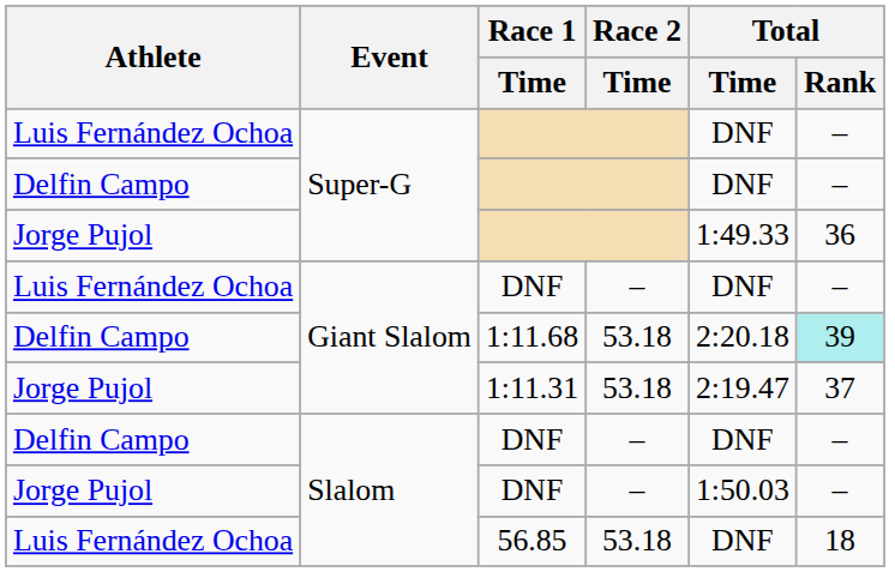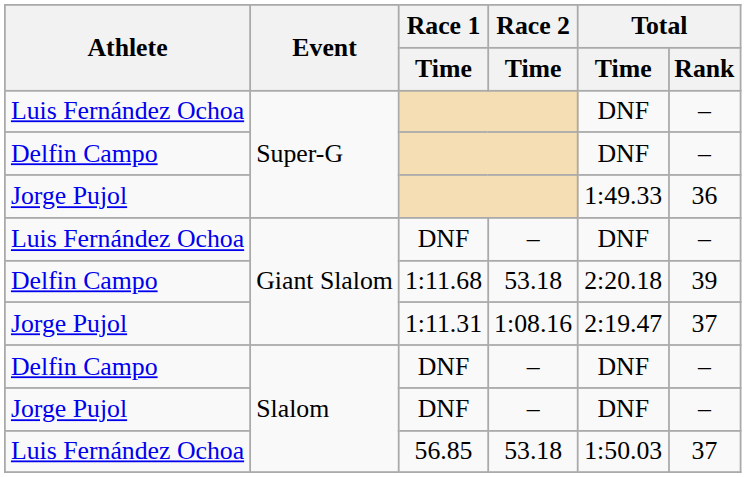 <table class="wikitable" style="font-size:90%">
 <tr>
 <th rowspan="2">Athlete</th>
 <th rowspan="2">Event</th>
 <th>Race 1</th>
 <th>Race 2</th>
 <th colspan="2">Total</th>
 </tr>
 <tr>
 <th>Time</th>
 <th>Time</th>
 <th>Time</th>
 <th>Rank</th>
 </tr>
 <tr>
 <td><a href='#'>Luis Fernández Ochoa</a></td>
 <td rowspan="3">Super-G</td>
 <td colspan="2" bgcolor="wheat"></td>
 <td align="center">DNF</td>
 <td align="center">–</td>
 </tr>
 <tr>
 <td><a href='#'>Delfin Campo</a></td>
 <td colspan="2" bgcolor="wheat"></td>
 <td align="center">DNF</td>
 <td align="center">–</td>
 </tr>
 <tr>
 <td><a href='#'>Jorge Pujol</a></td>
 <td colspan="2" bgcolor="wheat"></td>
 <td align="center">1:49.33</td>
 <td align="center">36</td>
 </tr>
 <tr>
 <td><a href='#'>Luis Fernández Ochoa</a></td>
 <td rowspan="3">Giant Slalom</td>
 <td align="center">DNF</td>
 <td align="center">–</td>
 <td align="center">DNF</td>
 <td align="center">–</td>
 </tr>
 <tr>
 <td><a href='#'>Delfin Campo</a></td>
 <td align="center">1:11.68</td>
 <td align="center">53.18</td>
 <td align="center">2:20.18</td>
-<td align="center" style="background: paleturquoise;">39</td>
+<td align="center">39</td>
 </tr>
 <tr>
 <td><a href='#'>Jorge Pujol</a></td>
 <td align="center">1:11.31</td>
-<td align="center">53.18</td>
+<td align="center">1:08.16</td>
 <td align="center">2:19.47</td>
 <td align="center">37</td>
 </tr>
 <tr>
 <td><a href='#'>Delfin Campo</a></td>
 <td rowspan="3">Slalom</td>
 <td align="center">DNF</td>
 <td align="center">–</td>
 <td align="center">DNF</td>
 <td align="center">–</td>
 </tr>
 <tr>
 <td><a href='#'>Jorge Pujol</a></td>
 <td align="center">DNF</td>
 <td align="center">–</td>
-<td align="center">1:50.03</td>
+<td align="center">DNF</td>
 <td align="center">–</td>
 </tr>
 <tr>
 <td><a href='#'>Luis Fernández Ochoa</a></td>
 <td align="center">56.85</td>
 <td align="center">53.18</td>
-<td align="center">DNF</td>
-<td align="center">18</td>
+<td align="center">1:50.03</td>
+<td align="center">37</td>
 </tr>
 </table>
